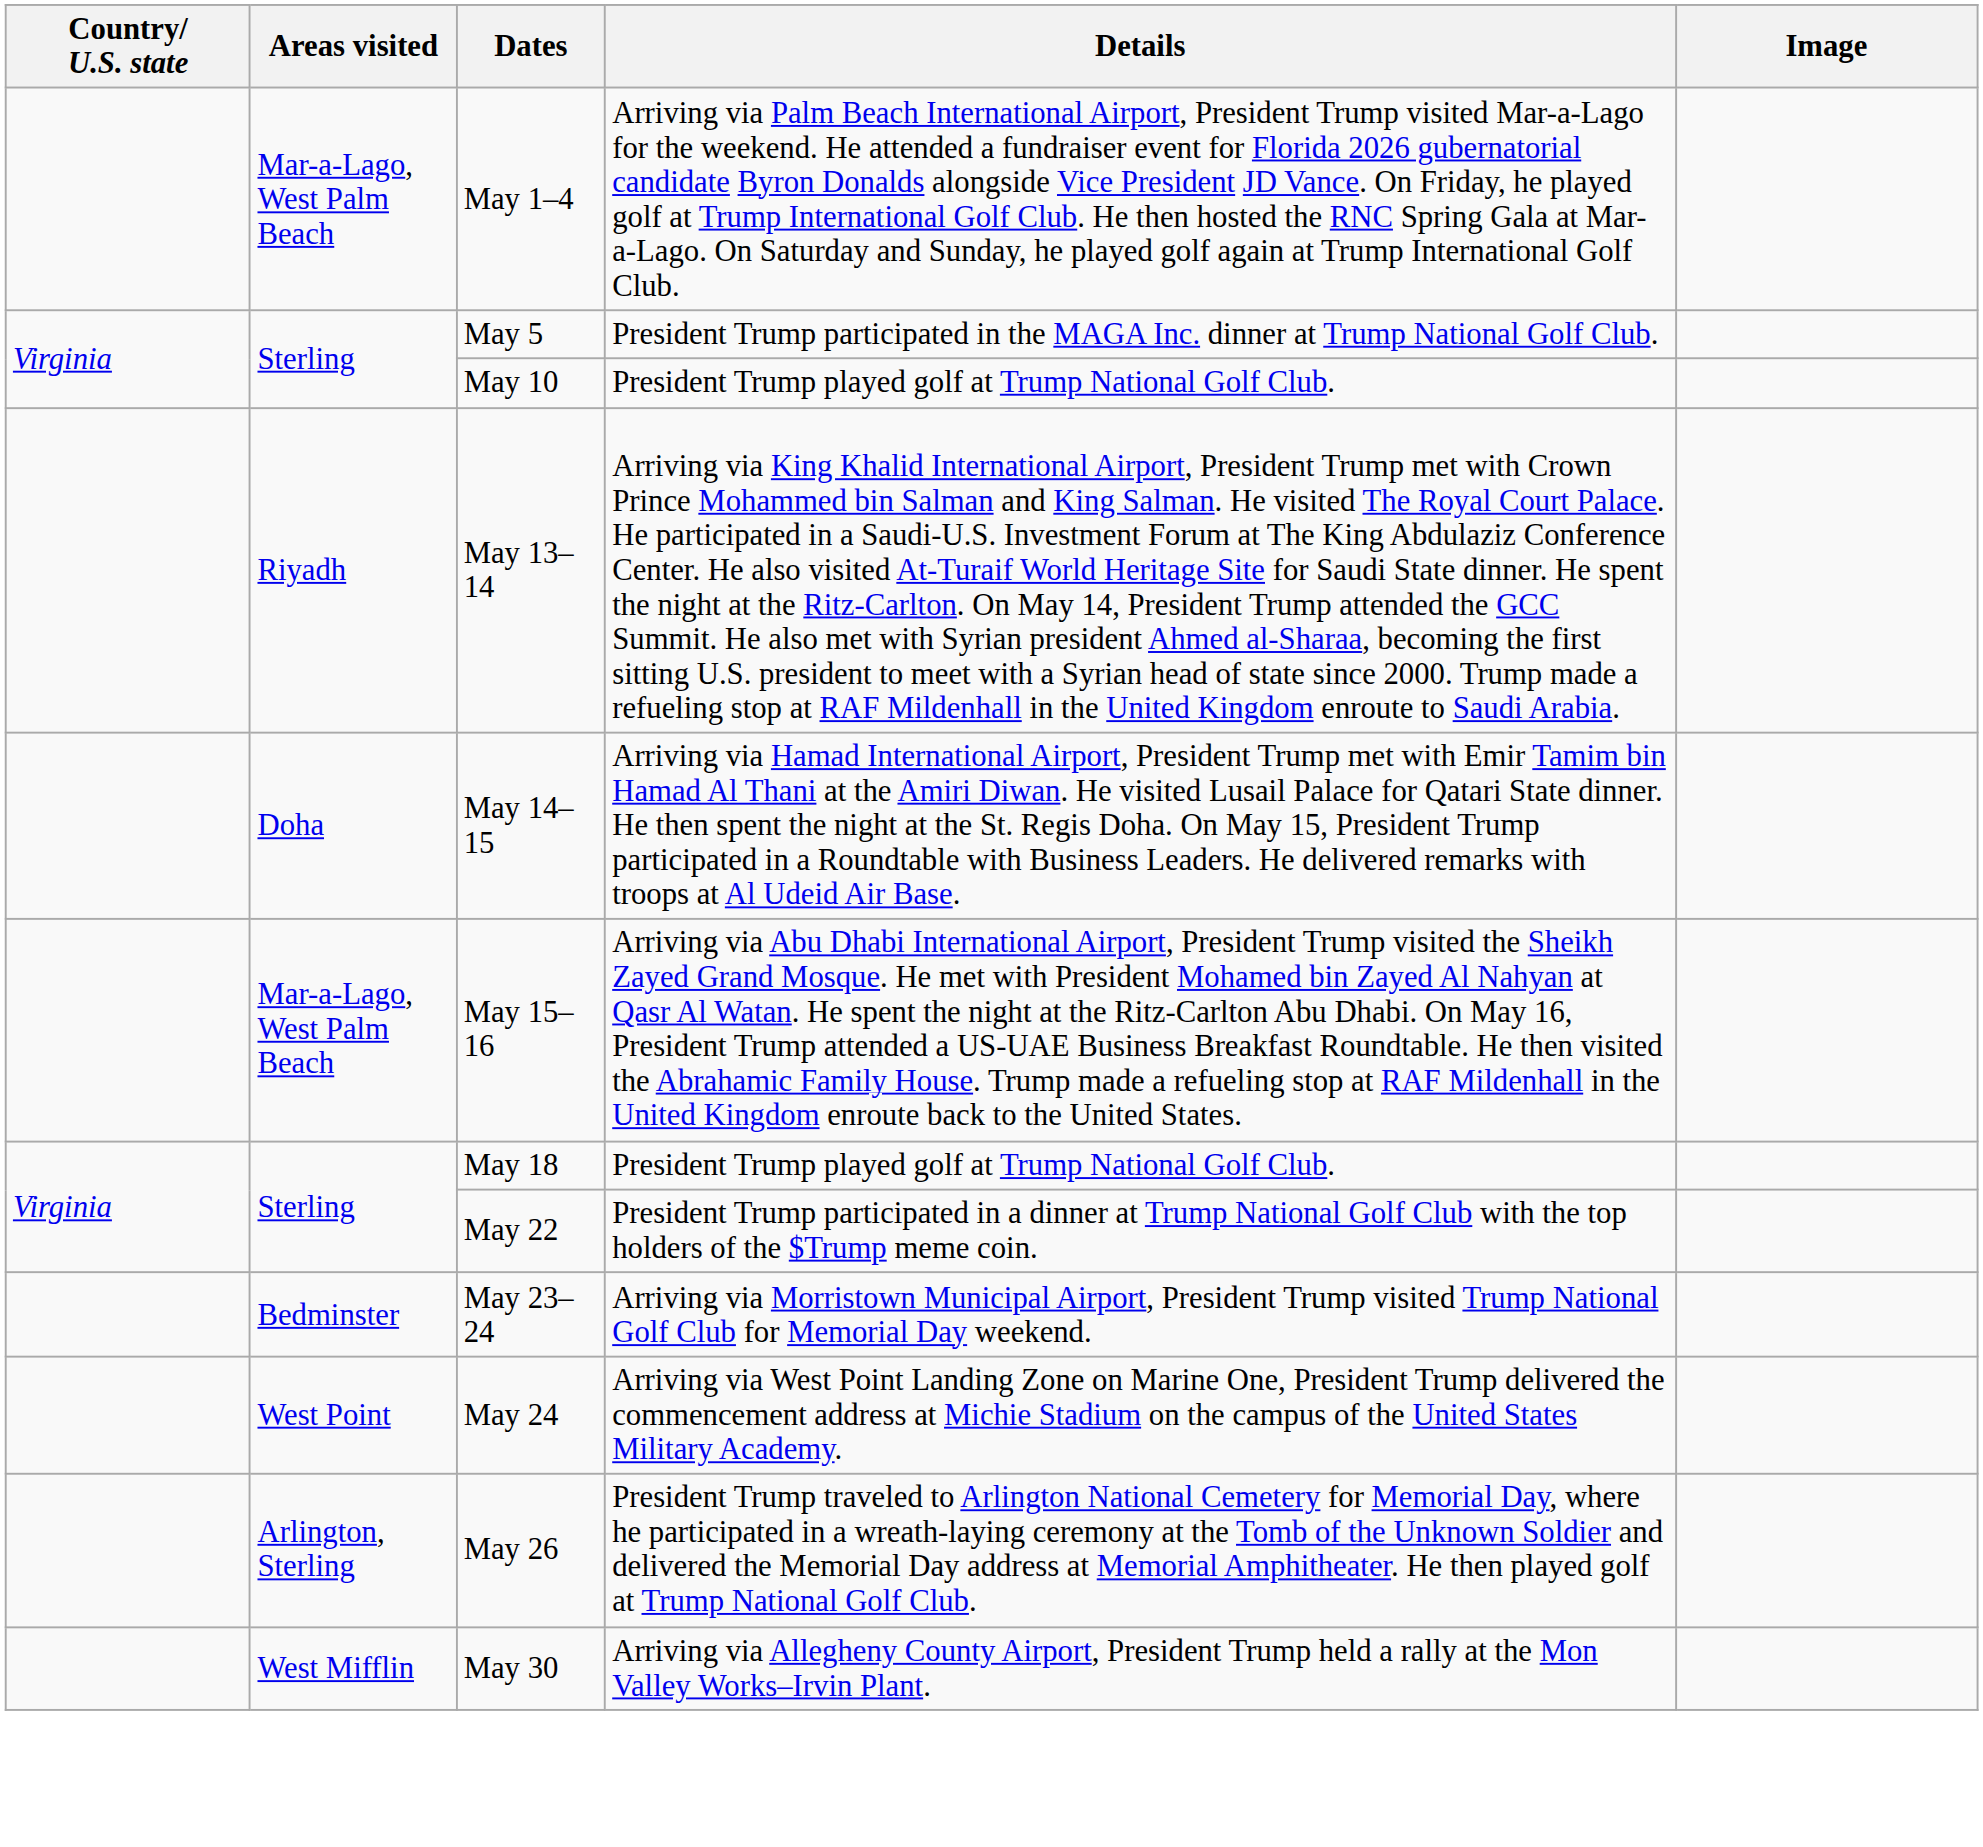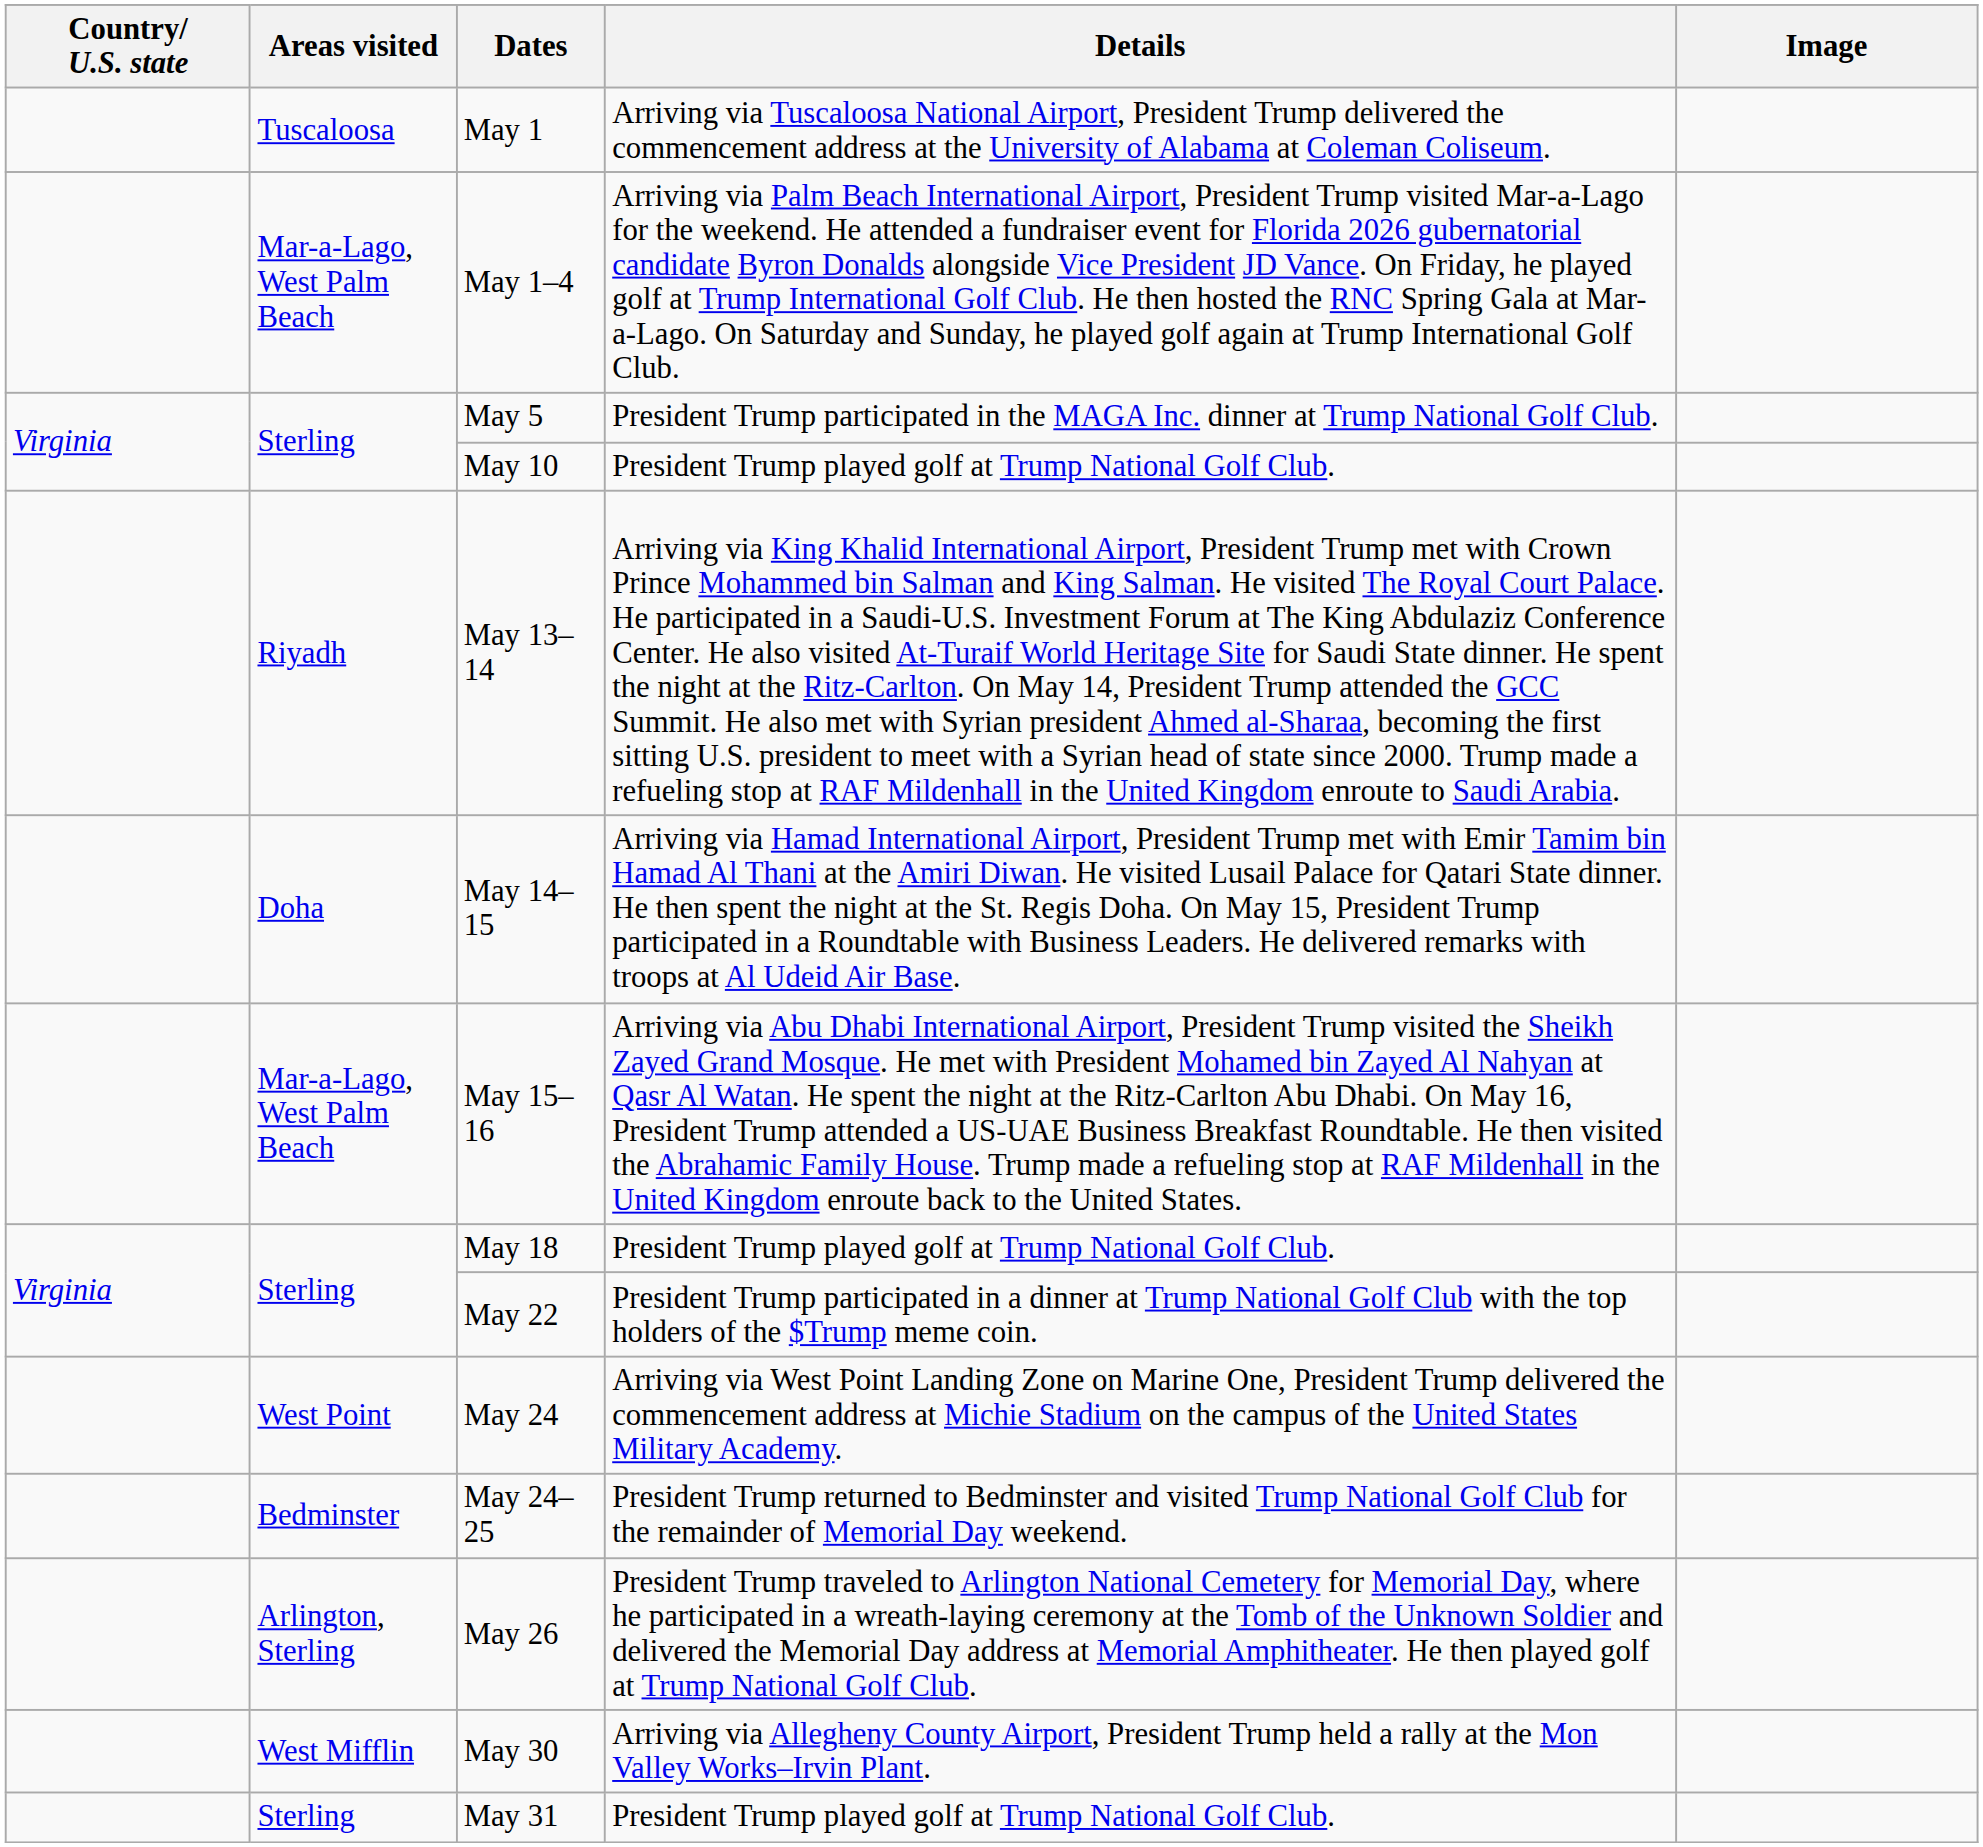 <table class="wikitable" style="margin: 1em auto 1em auto">
 <tr>
 <th width=120>Country/<br><em>U.S. state</em></th>
 <th width=100>Areas visited</th>
 <th width=70>Dates</th>
 <th width=550>Details</th>
 <th width=150>Image</th>
+</tr>
+<tr>
+<td></td>
+<td><a href='#'>Tuscaloosa</a></td>
+<td>May 1</td>
+<td>Arriving via <a href='#'>Tuscaloosa National Airport</a>, President Trump delivered the commencement address at the <a href='#'>University of Alabama</a> at <a href='#'>Coleman Coliseum</a>.</td>
+<td></td>
 </tr>
 <tr>
 <td></td>
 <td><a href='#'>Mar-a-Lago</a>, <a href='#'>West Palm Beach</a></td>
 <td>May 1–4</td>
 <td>Arriving via <a href='#'>Palm Beach International Airport</a>, President Trump visited Mar-a-Lago for the weekend. He attended a fundraiser event for <a href='#'>Florida 2026 gubernatorial candidate</a> <a href='#'>Byron Donalds</a> alongside <a href='#'>Vice President</a> <a href='#'>JD Vance</a>. On Friday, he played golf at <a href='#'>Trump International Golf Club</a>. He then hosted the <a href='#'>RNC</a> Spring Gala at Mar-a-Lago. On Saturday and Sunday, he played golf again at Trump International Golf Club.</td>
 <td></td>
 </tr>
 <tr>
 <td rowspan="2"> <em><a href='#'>Virginia</a></em></td>
 <td rowspan="2"><a href='#'>Sterling</a></td>
 <td>May 5</td>
 <td>President Trump participated in the <a href='#'>MAGA Inc.</a> dinner at <a href='#'>Trump National Golf Club</a>.</td>
 <td></td>
 </tr>
 <tr>
 <td>May 10</td>
 <td>President Trump played golf at <a href='#'>Trump National Golf Club</a>.</td>
 <td></td>
 </tr>
 <tr>
 <td></td>
 <td><a href='#'>Riyadh</a></td>
 <td>May 13–14</td>
 <td><br>Arriving via <a href='#'>King Khalid International Airport</a>, President Trump met with Crown Prince <a href='#'>Mohammed bin Salman</a> and <a href='#'>King Salman</a>. He visited <a href='#'>The Royal Court Palace</a>. He participated in a Saudi-U.S. Investment Forum at The  King Abdulaziz Conference Center. He also visited <a href='#'>At-Turaif World Heritage Site</a> for Saudi State dinner. He spent the night at the <a href='#'>Ritz-Carlton</a>. On May 14, President Trump attended the <a href='#'>GCC</a> Summit. He also met with Syrian president <a href='#'>Ahmed al-Sharaa</a>, becoming the first sitting U.S. president to meet with a Syrian head of state since 2000. Trump made a refueling stop at <a href='#'>RAF Mildenhall</a> in the <a href='#'>United Kingdom</a> enroute to <a href='#'>Saudi Arabia</a>.</td>
 <td></td>
 </tr>
 <tr>
 <td></td>
 <td><a href='#'>Doha</a></td>
 <td>May 14–15</td>
 <td>Arriving via <a href='#'>Hamad International Airport</a>, President Trump met with Emir <a href='#'>Tamim bin Hamad Al Thani</a> at the <a href='#'>Amiri Diwan</a>. He visited Lusail Palace for Qatari State dinner. He then spent the night at the St. Regis Doha. On May 15, President Trump participated in a Roundtable with Business Leaders. He delivered remarks with troops at <a href='#'>Al Udeid Air Base</a>.</td>
 <td></td>
 </tr>
 <tr>
 <td></td>
 <td><a href='#'>Mar-a-Lago</a>, <a href='#'>West Palm Beach</a></td>
 <td>May 15–16</td>
 <td>Arriving via <a href='#'>Abu Dhabi International Airport</a>, President Trump visited the <a href='#'>Sheikh Zayed Grand Mosque</a>. He met with President <a href='#'>Mohamed bin Zayed Al Nahyan</a> at <a href='#'>Qasr Al Watan</a>. He spent the night at the Ritz-Carlton Abu Dhabi. On May 16, President Trump attended a US-UAE Business Breakfast Roundtable. He then visited the <a href='#'>Abrahamic Family House</a>. Trump made a refueling stop at <a href='#'>RAF Mildenhall</a> in the <a href='#'>United Kingdom</a> enroute back to the United States.</td>
 <td></td>
 </tr>
 <tr>
 <td rowspan="2"> <em><a href='#'>Virginia</a></em></td>
 <td rowspan="2"><a href='#'>Sterling</a></td>
 <td>May 18</td>
 <td>President Trump played golf at <a href='#'>Trump National Golf Club</a>.</td>
 <td></td>
 </tr>
 <tr>
 <td>May 22</td>
 <td>President Trump participated in a dinner at <a href='#'>Trump National Golf Club</a> with the top holders of the <a href='#'>$Trump</a> meme coin.</td>
 <td></td>
 </tr>
 <tr>
 <td></td>
-<td><a href='#'>Bedminster</a></td>
-<td>May 23–24</td>
-<td>Arriving via <a href='#'>Morristown Municipal Airport</a>, President Trump visited <a href='#'>Trump National Golf Club</a> for <a href='#'>Memorial Day</a> weekend.</td>
+<td><a href='#'>West Point</a></td>
+<td>May 24</td>
+<td>Arriving via West Point Landing Zone on Marine One, President Trump delivered the commencement address at <a href='#'>Michie Stadium</a> on the campus of the <a href='#'>United States Military Academy</a>.</td>
 <td></td>
 </tr>
 <tr>
 <td></td>
-<td><a href='#'>West Point</a></td>
-<td>May 24</td>
-<td>Arriving via West Point Landing Zone on Marine One, President Trump delivered the commencement address at <a href='#'>Michie Stadium</a> on the campus of the <a href='#'>United States Military Academy</a>.</td>
+<td><a href='#'>Bedminster</a></td>
+<td>May 24–25</td>
+<td>President Trump returned to Bedminster and visited <a href='#'>Trump National Golf Club</a> for the remainder of <a href='#'>Memorial Day</a> weekend.</td>
 <td></td>
 </tr>
 <tr>
 <td></td>
 <td><a href='#'>Arlington</a>, <a href='#'>Sterling</a></td>
 <td>May 26</td>
 <td>President Trump traveled to <a href='#'>Arlington National Cemetery</a> for <a href='#'>Memorial Day</a>, where he participated in a wreath-laying ceremony at the <a href='#'>Tomb of the Unknown Soldier</a> and delivered the Memorial Day address at <a href='#'>Memorial Amphitheater</a>. He then played golf at <a href='#'>Trump National Golf Club</a>.</td>
 <td></td>
 </tr>
 <tr>
 <td></td>
 <td><a href='#'>West Mifflin</a></td>
 <td>May 30</td>
 <td>Arriving via <a href='#'>Allegheny County Airport</a>, President Trump held a rally at the <a href='#'>Mon Valley Works–Irvin Plant</a>.</td>
 <td></td>
 </tr>
+<tr>
+<td></td>
+<td><a href='#'>Sterling</a></td>
+<td>May 31</td>
+<td>President Trump played golf at <a href='#'>Trump National Golf Club</a>.</td>
+<td></td>
+</tr>
 </table>
